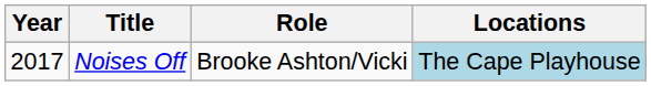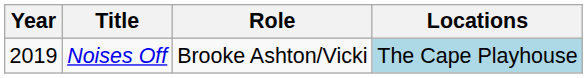 <table class="wikitable sortable">
 <tr>
 <th>Year</th>
 <th>Title</th>
 <th>Role</th>
 <th>Locations</th>
 </tr>
 <tr>
-<td>2017</td>
+<td>2019</td>
 <td><em><a href='#'>Noises Off</a></em></td>
 <td>Brooke Ashton/Vicki</td>
 <td style="background: lightblue;">The Cape Playhouse</td>
 </tr>
 </table>
